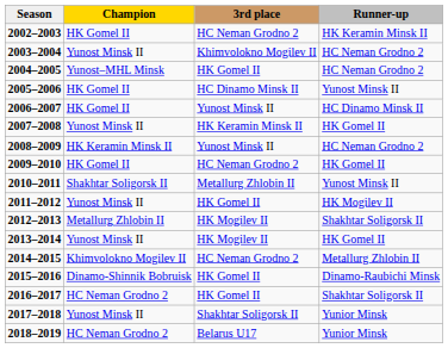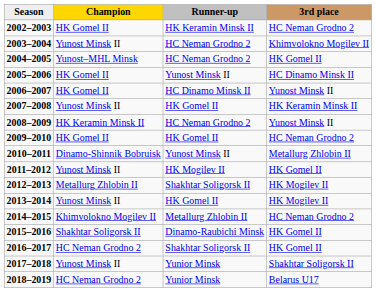 <table class="wikitable collapsible">
 <tr bgcolor="#efefef" align="center">
 <td><strong>Season</strong></td>
 <td bgcolor="gold"><strong>Champion</strong></td>
+<td bgcolor="silver"><strong>Runner-up</strong></td>
 <td bgcolor="cc9966"><strong>3rd place</strong></td>
-<td bgcolor="silver"><strong>Runner-up</strong></td>
 </tr>
 <tr>
 <td align="center"><strong>2002–2003</strong></td>
 <td><a href='#'>HK Gomel II</a></td>
+<td><a href='#'>HK Keramin Minsk II</a></td>
 <td><a href='#'>HC Neman Grodno 2</a></td>
-<td><a href='#'>HK Keramin Minsk II</a></td>
 </tr>
 <tr>
 <td align="center"><strong>2003–2004</strong></td>
 <td><a href='#'>Yunost Minsk</a> II</td>
+<td><a href='#'>HC Neman Grodno 2</a></td>
 <td><a href='#'>Khimvolokno Mogilev II</a></td>
-<td><a href='#'>HC Neman Grodno 2</a></td>
 </tr>
 <tr>
 <td align="center"><strong>2004–2005</strong></td>
 <td><a href='#'>Yunost–MHL Minsk</a></td>
+<td><a href='#'>HC Neman Grodno 2</a></td>
 <td><a href='#'>HK Gomel II</a></td>
-<td><a href='#'>HC Neman Grodno 2</a></td>
 </tr>
 <tr>
 <td align="center"><strong>2005–2006</strong></td>
+<td><a href='#'>HK Gomel II</a></td>
+<td><a href='#'>Yunost Minsk</a> II</td>
+<td><a href='#'>HC Dinamo Minsk II</a></td>
+</tr>
+<tr>
+<td align="center"><strong>2006–2007</strong></td>
 <td><a href='#'>HK Gomel II</a></td>
 <td><a href='#'>HC Dinamo Minsk II</a></td>
 <td><a href='#'>Yunost Minsk</a> II</td>
 </tr>
 <tr>
-<td align="center"><strong>2006–2007</strong></td>
-<td><a href='#'>HK Gomel II</a></td>
-<td><a href='#'>Yunost Minsk</a> II</td>
-<td><a href='#'>HC Dinamo Minsk II</a></td>
-</tr>
-<tr>
 <td align="center"><strong>2007–2008</strong></td>
 <td><a href='#'>Yunost Minsk</a> II</td>
+<td><a href='#'>HK Gomel II</a></td>
 <td><a href='#'>HK Keramin Minsk II</a></td>
-<td><a href='#'>HK Gomel II</a></td>
 </tr>
 <tr>
 <td align="center"><strong>2008–2009</strong></td>
 <td><a href='#'>HK Keramin Minsk II</a></td>
+<td><a href='#'>HC Neman Grodno 2</a></td>
 <td><a href='#'>Yunost Minsk</a> II</td>
-<td><a href='#'>HC Neman Grodno 2</a></td>
 </tr>
 <tr>
 <td align="center"><strong>2009–2010</strong></td>
 <td><a href='#'>HK Gomel II</a></td>
+<td><a href='#'>HK Gomel II</a></td>
 <td><a href='#'>HC Neman Grodno 2</a></td>
+</tr>
+<tr>
+<td align="center"><strong>2010–2011</strong></td>
+<td><a href='#'>Dinamo-Shinnik Bobruisk</a></td>
+<td><a href='#'>Yunost Minsk</a> II</td>
+<td><a href='#'>Metallurg Zhlobin II</a></td>
+</tr>
+<tr>
+<td align="center"><strong>2011–2012</strong></td>
+<td><a href='#'>Yunost Minsk</a> II</td>
+<td><a href='#'>HK Mogilev II</a></td>
 <td><a href='#'>HK Gomel II</a></td>
 </tr>
 <tr>
-<td align="center"><strong>2010–2011</strong></td>
+<td align="center"><strong>2012–2013</strong></td>
+<td><a href='#'>Metallurg Zhlobin II</a></td>
 <td><a href='#'>Shakhtar Soligorsk II</a></td>
-<td><a href='#'>Metallurg Zhlobin II</a></td>
-<td><a href='#'>Yunost Minsk</a> II</td>
+<td><a href='#'>HK Mogilev II</a></td>
 </tr>
 <tr>
-<td align="center"><strong>2011–2012</strong></td>
+<td align="center"><strong>2013–2014</strong></td>
 <td><a href='#'>Yunost Minsk</a> II</td>
 <td><a href='#'>HK Gomel II</a></td>
 <td><a href='#'>HK Mogilev II</a></td>
 </tr>
 <tr>
-<td align="center"><strong>2012–2013</strong></td>
-<td><a href='#'>Metallurg Zhlobin II</a></td>
-<td><a href='#'>HK Mogilev II</a></td>
-<td><a href='#'>Shakhtar Soligorsk II</a></td>
-</tr>
-<tr>
-<td align="center"><strong>2013–2014</strong></td>
-<td><a href='#'>Yunost Minsk</a> II</td>
-<td><a href='#'>HK Mogilev II</a></td>
-<td><a href='#'>HK Gomel II</a></td>
-</tr>
-<tr>
 <td align="center"><strong>2014–2015</strong></td>
 <td><a href='#'>Khimvolokno Mogilev II</a></td>
+<td><a href='#'>Metallurg Zhlobin II</a></td>
 <td><a href='#'>HC Neman Grodno 2</a></td>
-<td><a href='#'>Metallurg Zhlobin II</a></td>
 </tr>
 <tr>
 <td align="center"><strong>2015–2016</strong></td>
-<td><a href='#'>Dinamo-Shinnik Bobruisk</a></td>
+<td><a href='#'>Shakhtar Soligorsk II</a></td>
+<td><a href='#'>Dinamo-Raubichi Minsk</a></td>
 <td><a href='#'>HK Gomel II</a></td>
-<td><a href='#'>Dinamo-Raubichi Minsk</a></td>
 </tr>
 <tr>
 <td align="center"><strong>2016–2017</strong></td>
 <td><a href='#'>HC Neman Grodno 2</a></td>
+<td><a href='#'>Shakhtar Soligorsk II</a></td>
 <td><a href='#'>HK Gomel II</a></td>
-<td><a href='#'>Shakhtar Soligorsk II</a></td>
 </tr>
 <tr>
 <td align="center"><strong>2017–2018</strong></td>
 <td><a href='#'>Yunost Minsk</a> II</td>
+<td><a href='#'>Yunior Minsk</a></td>
 <td><a href='#'>Shakhtar Soligorsk II</a></td>
-<td><a href='#'>Yunior Minsk</a></td>
 </tr>
 <tr>
 <td align="center"><strong>2018–2019</strong></td>
 <td><a href='#'>HC Neman Grodno 2</a></td>
+<td><a href='#'>Yunior Minsk</a></td>
 <td><a href='#'>Belarus U17</a></td>
-<td><a href='#'>Yunior Minsk</a></td>
 </tr>
 </table>
